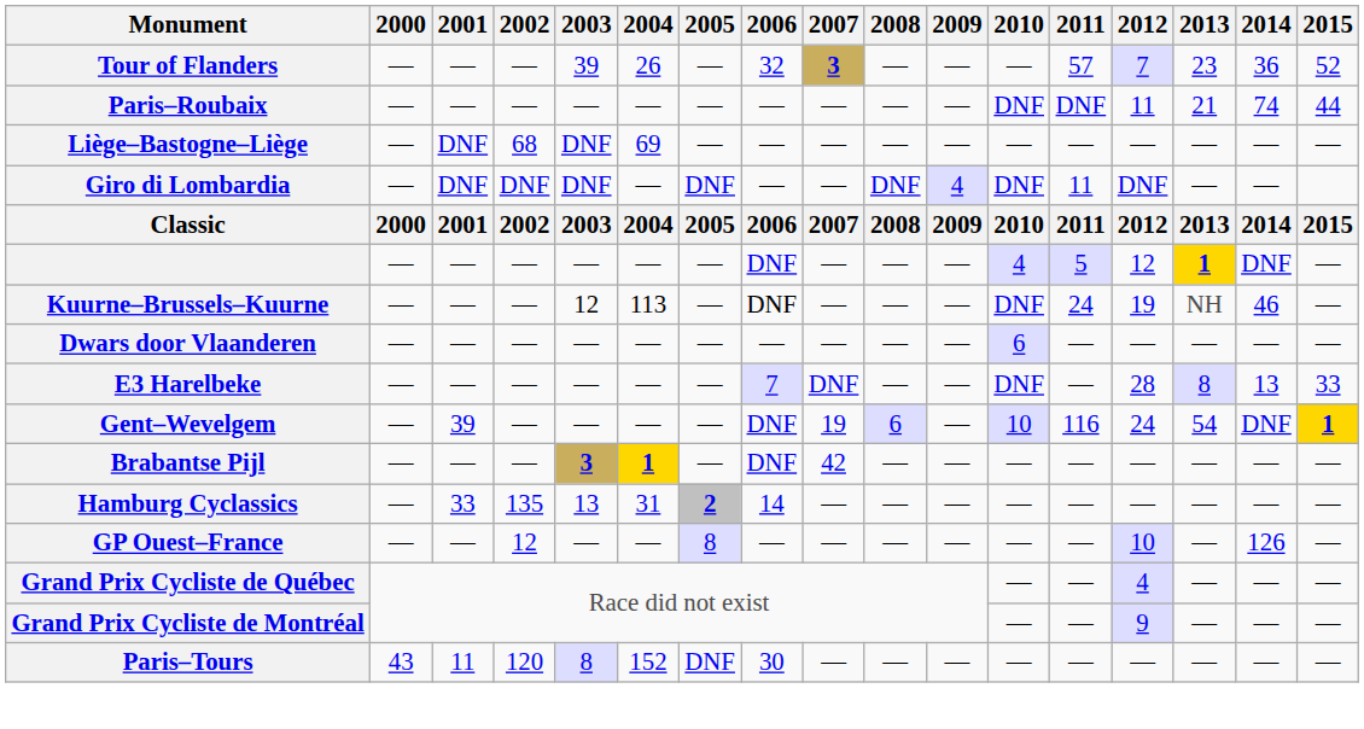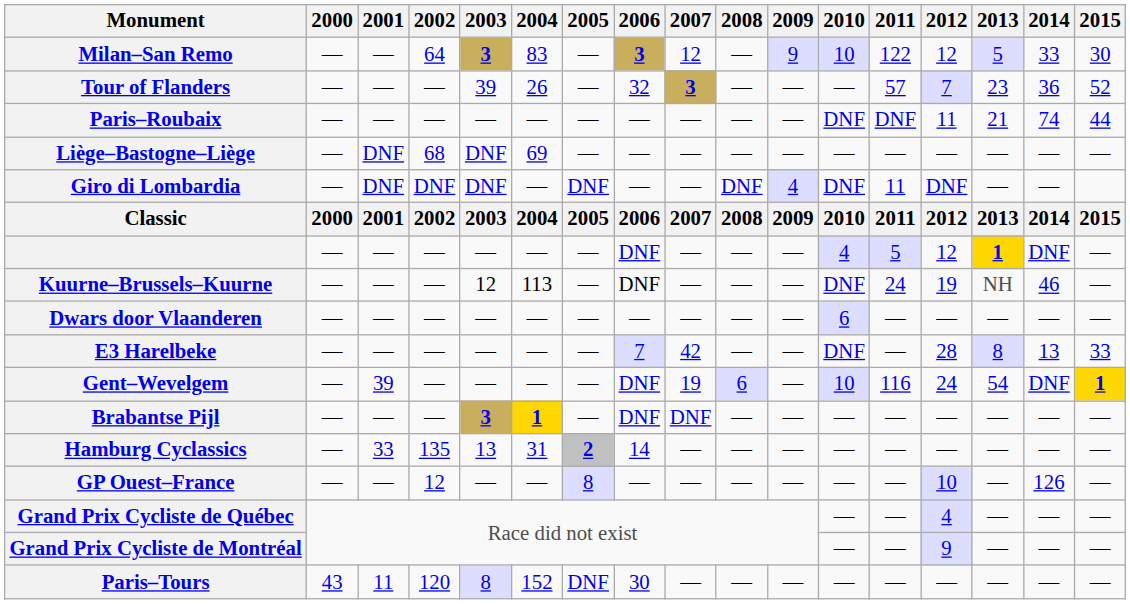 <table class="wikitable plainrowheaders">
 <tr>
 <th>Monument</th>
 <th scope="col">2000</th>
 <th scope="col">2001</th>
 <th scope="col">2002</th>
 <th scope="col">2003</th>
 <th scope="col">2004</th>
 <th scope="col">2005</th>
 <th scope="col">2006</th>
 <th scope="col">2007</th>
 <th scope="col">2008</th>
 <th scope="col">2009</th>
 <th scope="col">2010</th>
 <th scope="col">2011</th>
 <th scope="col">2012</th>
 <th scope="col">2013</th>
 <th scope="col">2014</th>
 <th scope="col">2015</th>
+</tr>
+<tr style="text-align:center;">
+<th scope="row"><a href='#'>Milan–San Remo</a></th>
+<td>—</td>
+<td>—</td>
+<td><a href='#'>64</a></td>
+<td style="background:#C9AE5D;"><a href='#'><strong>3</strong></a></td>
+<td><a href='#'>83</a></td>
+<td>—</td>
+<td style="background:#C9AE5D;"><a href='#'><strong>3</strong></a></td>
+<td><a href='#'>12</a></td>
+<td>—</td>
+<td style="background:#ddf;"><a href='#'>9</a></td>
+<td style="background:#ddf;"><a href='#'>10</a></td>
+<td><a href='#'>122</a></td>
+<td><a href='#'>12</a></td>
+<td style="background:#ddf;"><a href='#'>5</a></td>
+<td><a href='#'>33</a></td>
+<td><a href='#'>30</a></td>
 </tr>
 <tr style="text-align:center;">
 <th scope="row"><a href='#'>Tour of Flanders</a></th>
 <td>—</td>
 <td>—</td>
 <td>—</td>
 <td><a href='#'>39</a></td>
 <td><a href='#'>26</a></td>
 <td>—</td>
 <td><a href='#'>32</a></td>
 <td style="background:#C9AE5D;"><a href='#'><strong>3</strong></a></td>
 <td>—</td>
 <td>—</td>
 <td>—</td>
 <td><a href='#'>57</a></td>
 <td style="background:#ddf;"><a href='#'>7</a></td>
 <td><a href='#'>23</a></td>
 <td><a href='#'>36</a></td>
 <td><a href='#'>52</a></td>
 </tr>
 <tr style="text-align:center;">
 <th scope="row"><a href='#'>Paris–Roubaix</a></th>
 <td>—</td>
 <td>—</td>
 <td>—</td>
 <td>—</td>
 <td>—</td>
 <td>—</td>
 <td>—</td>
 <td>—</td>
 <td>—</td>
 <td>—</td>
 <td><a href='#'>DNF</a></td>
 <td><a href='#'>DNF</a></td>
 <td><a href='#'>11</a></td>
 <td><a href='#'>21</a></td>
 <td><a href='#'>74</a></td>
 <td><a href='#'>44</a></td>
 </tr>
 <tr style="text-align:center;">
 <th scope="row"><a href='#'>Liège–Bastogne–Liège</a></th>
 <td>—</td>
 <td><a href='#'>DNF</a></td>
 <td><a href='#'>68</a></td>
 <td><a href='#'>DNF</a></td>
 <td><a href='#'>69</a></td>
 <td>—</td>
 <td>—</td>
 <td>—</td>
 <td>—</td>
 <td>—</td>
 <td>—</td>
 <td>—</td>
 <td>—</td>
 <td>—</td>
 <td>—</td>
 <td>—</td>
 </tr>
 <tr style="text-align:center;">
 <th scope="row"><a href='#'>Giro di Lombardia</a></th>
 <td>—</td>
 <td><a href='#'>DNF</a></td>
 <td><a href='#'>DNF</a></td>
 <td><a href='#'>DNF</a></td>
 <td>—</td>
 <td><a href='#'>DNF</a></td>
 <td>—</td>
 <td>—</td>
 <td><a href='#'>DNF</a></td>
 <td style="background:#ddf;"><a href='#'>4</a></td>
 <td><a href='#'>DNF</a></td>
 <td><a href='#'>11</a></td>
 <td><a href='#'>DNF</a></td>
 <td>—</td>
 <td>—</td>
 </tr>
 <tr>
 <th>Classic</th>
 <th scope="col">2000</th>
 <th scope="col">2001</th>
 <th scope="col">2002</th>
 <th scope="col">2003</th>
 <th scope="col">2004</th>
 <th scope="col">2005</th>
 <th scope="col">2006</th>
 <th scope="col">2007</th>
 <th scope="col">2008</th>
 <th scope="col">2009</th>
 <th scope="col">2010</th>
 <th scope="col">2011</th>
 <th scope="col">2012</th>
 <th scope="col">2013</th>
 <th scope="col">2014</th>
 <th scope="col">2015</th>
 </tr>
 <tr style="text-align:center;">
 <th scope="row"></th>
 <td>—</td>
 <td>—</td>
 <td>—</td>
 <td>—</td>
 <td>—</td>
 <td>—</td>
 <td><a href='#'>DNF</a></td>
 <td>—</td>
 <td>—</td>
 <td>—</td>
 <td style="background:#ddf;"><a href='#'>4</a></td>
 <td style="background:#ddf;"><a href='#'>5</a></td>
 <td><a href='#'>12</a></td>
 <td style="background:gold;"><a href='#'><strong>1</strong></a></td>
 <td><a href='#'>DNF</a></td>
 <td>—</td>
 </tr>
 <tr style="text-align:center;">
 <th scope="row"><a href='#'>Kuurne–Brussels–Kuurne</a></th>
 <td>—</td>
 <td>—</td>
 <td>—</td>
 <td>12</td>
 <td>113</td>
 <td>—</td>
 <td>DNF</td>
 <td>—</td>
 <td>—</td>
 <td>—</td>
 <td><a href='#'>DNF</a></td>
 <td><a href='#'>24</a></td>
 <td><a href='#'>19</a></td>
 <td style="color:#4d4d4d;">NH</td>
 <td><a href='#'>46</a></td>
 <td>—</td>
 </tr>
 <tr style="text-align:center;">
 <th scope="row"><a href='#'>Dwars door Vlaanderen</a></th>
 <td>—</td>
 <td>—</td>
 <td>—</td>
 <td>—</td>
 <td>—</td>
 <td>—</td>
 <td>—</td>
 <td>—</td>
 <td>—</td>
 <td>—</td>
 <td style="background:#ddf;"><a href='#'>6</a></td>
 <td>—</td>
 <td>—</td>
 <td>—</td>
 <td>—</td>
 <td>—</td>
 </tr>
 <tr style="text-align:center;">
 <th scope="row"><a href='#'>E3 Harelbeke</a></th>
 <td>—</td>
 <td>—</td>
 <td>—</td>
 <td>—</td>
 <td>—</td>
 <td>—</td>
 <td style="background:#ddf;"><a href='#'>7</a></td>
-<td><a href='#'>DNF</a></td>
+<td><a href='#'>42</a></td>
 <td>—</td>
 <td>—</td>
 <td><a href='#'>DNF</a></td>
 <td>—</td>
 <td><a href='#'>28</a></td>
 <td style="background:#ddf;"><a href='#'>8</a></td>
 <td><a href='#'>13</a></td>
 <td><a href='#'>33</a></td>
 </tr>
 <tr style="text-align:center;">
 <th scope="row"><a href='#'>Gent–Wevelgem</a></th>
 <td>—</td>
 <td><a href='#'>39</a></td>
 <td>—</td>
 <td>—</td>
 <td>—</td>
 <td>—</td>
 <td><a href='#'>DNF</a></td>
 <td><a href='#'>19</a></td>
 <td style="background:#ddf;"><a href='#'>6</a></td>
 <td>—</td>
 <td style="background:#ddf;"><a href='#'>10</a></td>
 <td><a href='#'>116</a></td>
 <td><a href='#'>24</a></td>
 <td><a href='#'>54</a></td>
 <td><a href='#'>DNF</a></td>
 <td style="background:gold;"><a href='#'><strong>1</strong></a></td>
 </tr>
 <tr style="text-align:center;">
 <th scope="row"><a href='#'>Brabantse Pijl</a></th>
 <td>—</td>
 <td>—</td>
 <td>—</td>
 <td style="background:#C9AE5D;"><a href='#'><strong>3</strong></a></td>
 <td style="background:gold;"><a href='#'><strong>1</strong></a></td>
 <td>—</td>
 <td><a href='#'>DNF</a></td>
-<td><a href='#'>42</a></td>
+<td><a href='#'>DNF</a></td>
 <td>—</td>
 <td>—</td>
 <td>—</td>
 <td>—</td>
 <td>—</td>
 <td>—</td>
 <td>—</td>
 <td>—</td>
 </tr>
 <tr style="text-align:center;">
 <th scope="row"><a href='#'>Hamburg Cyclassics</a></th>
 <td>—</td>
 <td><a href='#'>33</a></td>
 <td><a href='#'>135</a></td>
 <td><a href='#'>13</a></td>
 <td><a href='#'>31</a></td>
 <td style="background:#C0C0C0;"><a href='#'><strong>2</strong></a></td>
 <td><a href='#'>14</a></td>
 <td>—</td>
 <td>—</td>
 <td>—</td>
 <td>—</td>
 <td>—</td>
 <td>—</td>
 <td>—</td>
 <td>—</td>
 <td>—</td>
 </tr>
 <tr style="text-align:center;">
 <th scope="row"><a href='#'>GP Ouest–France</a></th>
 <td>—</td>
 <td>—</td>
 <td><a href='#'>12</a></td>
 <td>—</td>
 <td>—</td>
 <td style="background:#ddf;"><a href='#'>8</a></td>
 <td>—</td>
 <td>—</td>
 <td>—</td>
 <td>—</td>
 <td>—</td>
 <td>—</td>
 <td style="background:#ddf;"><a href='#'>10</a></td>
 <td>—</td>
 <td><a href='#'>126</a></td>
 <td>—</td>
 </tr>
 <tr style="text-align:center;">
 <th scope="row"><a href='#'>Grand Prix Cycliste de Québec</a></th>
 <td style="color:#4d4d4d;" colspan=10 rowspan=2>Race did not exist</td>
 <td>—</td>
 <td>—</td>
 <td style="background:#ddf;"><a href='#'>4</a></td>
 <td>—</td>
 <td>—</td>
 <td>—</td>
 </tr>
 <tr style="text-align:center;">
 <th scope="row"><a href='#'>Grand Prix Cycliste de Montréal</a></th>
 <td>—</td>
 <td>—</td>
 <td style="background:#ddf;"><a href='#'>9</a></td>
 <td>—</td>
 <td>—</td>
 <td>—</td>
 </tr>
 <tr style="text-align:center;">
 <th scope="row"><a href='#'>Paris–Tours</a></th>
 <td><a href='#'>43</a></td>
 <td><a href='#'>11</a></td>
 <td><a href='#'>120</a></td>
 <td style="background:#ddf;"><a href='#'>8</a></td>
 <td><a href='#'>152</a></td>
 <td><a href='#'>DNF</a></td>
 <td><a href='#'>30</a></td>
 <td>—</td>
 <td>—</td>
 <td>—</td>
 <td>—</td>
 <td>—</td>
 <td>—</td>
 <td>—</td>
 <td>—</td>
 <td>—</td>
 </tr>
 </table>
